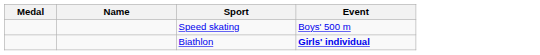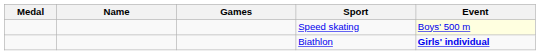 <table class="wikitable sortable">
 <tr>
 <th style="width:5em">Medal</th>
 <th style="width:12em">Name</th>
+<th style="width:12em">Games</th>
 <th style="width:12em">Sport</th>
 <th style="width:12em">Event</th>
 </tr>
 <tr>
 <td></td>
 <td></td>
+<td></td>
 <td> <a href='#'>Speed skating</a></td>
-<td><a href='#'>Boys' 500 m</a></td>
+<td style="background: lightyellow;"><a href='#'>Boys' 500 m</a></td>
 </tr>
 <tr>
+<td></td>
 <td></td>
 <td></td>
 <td> <a href='#'>Biathlon</a></td>
 <td><strong><a href='#'>Girls' individual</a></strong></td>
 </tr>
 </table>
